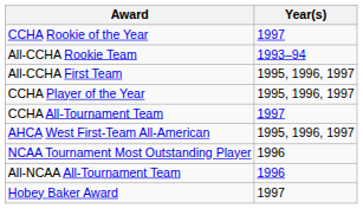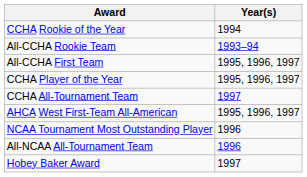 <table class="wikitable">
 <tr>
 <th>Award</th>
 <th>Year(s)</th>
 </tr>
 <tr>
 <td><a href='#'>CCHA</a> <a href='#'>Rookie of the Year</a></td>
-<td><a href='#'>1997</a></td>
+<td>1994</td>
 </tr>
 <tr>
 <td>All-CCHA <a href='#'>Rookie Team</a></td>
 <td><a href='#'>1993–94</a></td>
 </tr>
 <tr>
 <td>All-CCHA <a href='#'>First Team</a></td>
 <td>1995, 1996, 1997</td>
 </tr>
 <tr>
 <td>CCHA <a href='#'>Player of the Year</a></td>
 <td>1995, 1996, 1997</td>
 </tr>
 <tr>
 <td>CCHA <a href='#'>All-Tournament Team</a></td>
 <td><a href='#'>1997</a></td>
 </tr>
 <tr>
 <td><a href='#'>AHCA</a> <a href='#'>West First-Team All-American</a></td>
 <td>1995, 1996, 1997</td>
 </tr>
 <tr>
 <td><a href='#'>NCAA Tournament Most Outstanding Player</a></td>
 <td>1996</td>
 </tr>
 <tr>
 <td>All-NCAA <a href='#'>All-Tournament Team</a></td>
 <td><a href='#'>1996</a></td>
 </tr>
 <tr>
 <td><a href='#'>Hobey Baker Award</a></td>
 <td>1997</td>
 </tr>
 </table>
